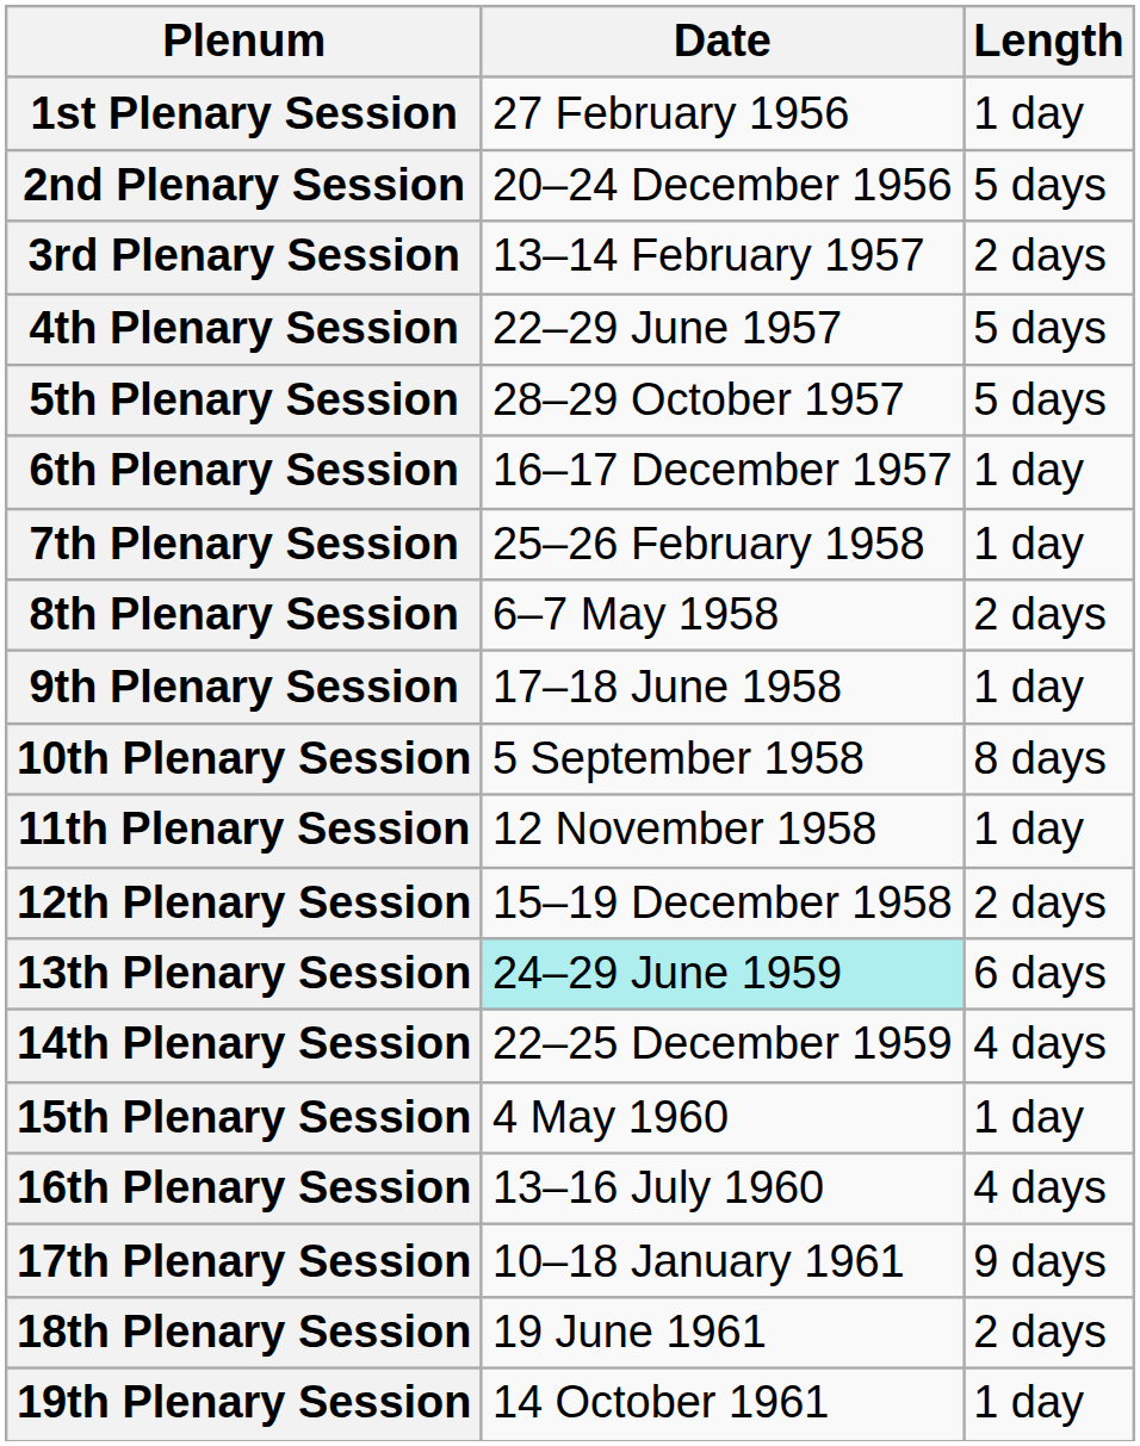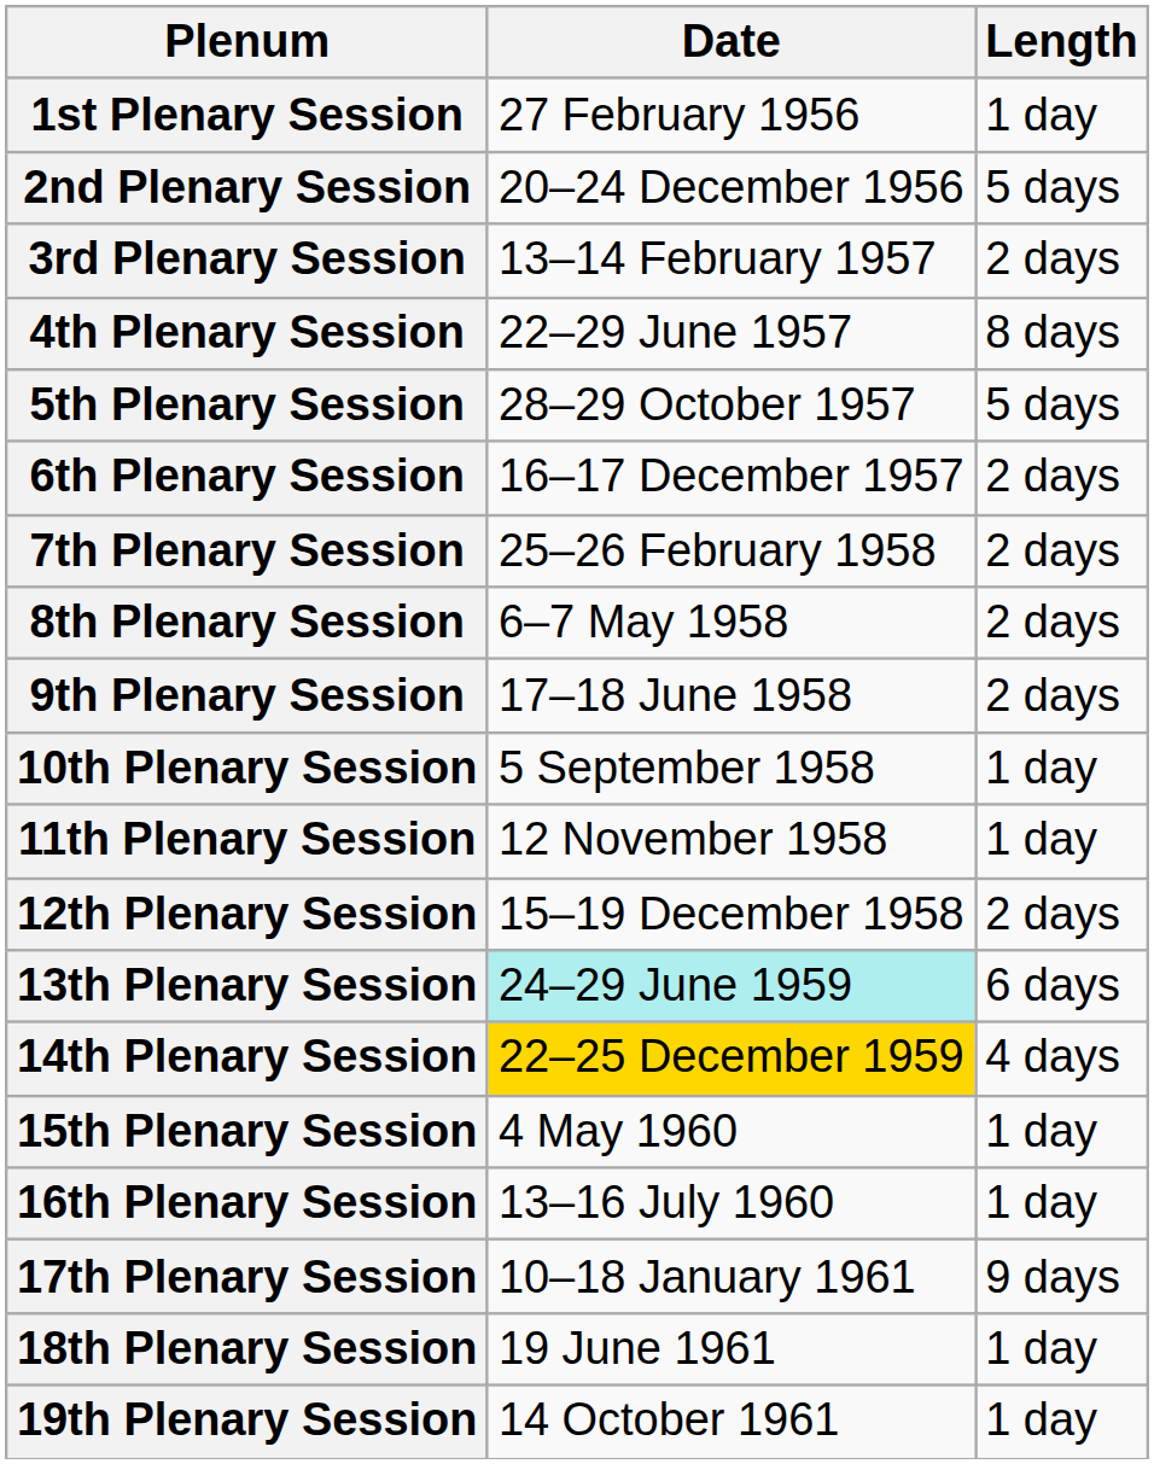 <table class="wikitable sortable plainrowheaders">
 <tr>
 <th scope="col">Plenum</th>
 <th scope="col">Date</th>
 <th scope="col">Length</th>
 </tr>
 <tr>
 <th scope="row">1st Plenary Session</th>
 <td data-sort-value="1">27 February 1956</td>
 <td>1 day</td>
 </tr>
 <tr>
 <th scope="row">2nd Plenary Session</th>
 <td data-sort-value="2">20–24 December 1956</td>
 <td>5 days</td>
 </tr>
 <tr>
 <th scope="row">3rd Plenary Session</th>
 <td data-sort-value="3">13–14 February 1957</td>
 <td>2 days</td>
 </tr>
 <tr>
 <th scope="row">4th Plenary Session</th>
 <td data-sort-value="4">22–29 June 1957</td>
-<td>5 days</td>
+<td>8 days</td>
 </tr>
 <tr>
 <th scope="row">5th Plenary Session</th>
 <td data-sort-value="5">28–29 October 1957</td>
 <td>5 days</td>
 </tr>
 <tr>
 <th scope="row">6th Plenary Session</th>
 <td data-sort-value="6">16–17 December 1957</td>
-<td>1 day</td>
+<td>2 days</td>
 </tr>
 <tr>
 <th scope="row">7th Plenary Session</th>
 <td data-sort-value="7">25–26 February 1958</td>
-<td>1 day</td>
+<td>2 days</td>
 </tr>
 <tr>
 <th scope="row">8th Plenary Session</th>
 <td data-sort-value="8">6–7 May 1958</td>
 <td>2 days</td>
 </tr>
 <tr>
 <th scope="row">9th Plenary Session</th>
 <td data-sort-value="9">17–18 June 1958</td>
-<td>1 day</td>
+<td>2 days</td>
 </tr>
 <tr>
 <th scope="row">10th Plenary Session</th>
 <td data-sort-value="10">5 September 1958</td>
-<td>8 days</td>
+<td>1 day</td>
 </tr>
 <tr>
 <th scope="row">11th Plenary Session</th>
 <td data-sort-value="11">12 November 1958</td>
 <td>1 day</td>
 </tr>
 <tr>
 <th scope="row">12th Plenary Session</th>
 <td data-sort-value="12">15–19 December 1958</td>
 <td>2 days</td>
 </tr>
 <tr>
 <th scope="row">13th Plenary Session</th>
 <td data-sort-value="13" style="background: paleturquoise;">24–29 June 1959</td>
 <td>6 days</td>
 </tr>
 <tr>
 <th scope="row">14th Plenary Session</th>
-<td data-sort-value="14">22–25 December 1959</td>
+<td data-sort-value="14" style="background: gold;">22–25 December 1959</td>
 <td>4 days</td>
 </tr>
 <tr>
 <th scope="row">15th Plenary Session</th>
 <td data-sort-value="15">4 May 1960</td>
 <td>1 day</td>
 </tr>
 <tr>
 <th scope="row">16th Plenary Session</th>
 <td data-sort-value="16">13–16 July 1960</td>
-<td>4 days</td>
+<td>1 day</td>
 </tr>
 <tr>
 <th scope="row">17th Plenary Session</th>
 <td data-sort-value="17">10–18 January 1961</td>
 <td>9 days</td>
 </tr>
 <tr>
 <th scope="row">18th Plenary Session</th>
 <td data-sort-value="18">19 June 1961</td>
-<td>2 days</td>
+<td>1 day</td>
 </tr>
 <tr>
 <th scope="row">19th Plenary Session</th>
 <td data-sort-value="19">14 October 1961</td>
 <td>1 day</td>
 </tr>
 </table>
